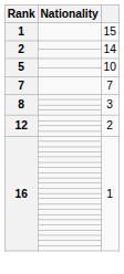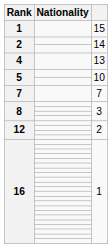 <table class="wikitable sortable">
 <tr>
 <th scope="col">Rank</th>
 <th scope="col">Nationality</th>
 <th scope="col"></th>
 </tr>
 <tr>
 <th scope="row">1</th>
 <td></td>
 <td align="center">15</td>
 </tr>
 <tr>
 <th scope="row" rowspan="2">2</th>
 <td></td>
 <td rowspan="2" align="center">14</td>
 </tr>
 <tr>
 <td></td>
+</tr>
+<tr>
+<th scope="row">4</th>
+<td></td>
+<td align="center">13</td>
 </tr>
 <tr>
 <th scope="row" rowspan="2">5</th>
 <td></td>
 <td rowspan="2" align="center">10</td>
 </tr>
 <tr>
 <td></td>
 </tr>
 <tr>
 <th scope="row">7</th>
 <td></td>
 <td align="center">7</td>
 </tr>
 <tr>
 <th scope="row" rowspan="4">8</th>
 <td></td>
 <td rowspan="4" align="center">3</td>
 </tr>
 <tr>
 <td></td>
 </tr>
 <tr>
 <td></td>
 </tr>
 <tr>
 <td></td>
 </tr>
 <tr>
 <th scope="row" rowspan="4">12</th>
 <td></td>
 <td rowspan="4" align="center">2</td>
 </tr>
 <tr>
 <td></td>
 </tr>
 <tr>
 <td></td>
 </tr>
 <tr>
 <td></td>
 </tr>
 <tr>
 <th scope="row" rowspan="22">16</th>
 <td></td>
 <td rowspan="22" align="center">1</td>
 </tr>
 <tr>
 <td></td>
 </tr>
 <tr>
 <td></td>
 </tr>
 <tr>
 <td></td>
 </tr>
 <tr>
 <td></td>
 </tr>
 <tr>
 <td></td>
 </tr>
 <tr>
 <td></td>
 </tr>
 <tr>
 <td></td>
 </tr>
 <tr>
 <td></td>
 </tr>
 <tr>
 <td></td>
 </tr>
 <tr>
 <td></td>
 </tr>
 <tr>
 <td></td>
 </tr>
 <tr>
 <td></td>
 </tr>
 <tr>
 <td></td>
 </tr>
 <tr>
 <td></td>
 </tr>
 <tr>
 <td></td>
 </tr>
 <tr>
 <td></td>
 </tr>
 <tr>
 <td></td>
 </tr>
 <tr>
 <td></td>
 </tr>
 <tr>
 <td></td>
 </tr>
 <tr>
 <td></td>
 </tr>
 <tr>
 <td></td>
 </tr>
 </table>
